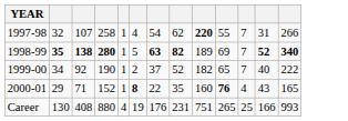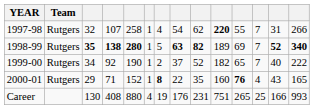 <table class="wikitable">
 <tr>
 <th>YEAR</th>
+<th>Team</th>
 <th></th>
 <th></th>
 <th></th>
 <th></th>
 <th></th>
 <th></th>
 <th></th>
 <th></th>
 <th></th>
 <th></th>
 <th></th>
 <th></th>
 </tr>
 <tr>
 <td>1997-98</td>
+<td>Rutgers</td>
 <td>32</td>
 <td>107</td>
 <td>258</td>
 <td>1</td>
 <td>4</td>
 <td>54</td>
 <td>62</td>
 <td><strong>220</strong></td>
 <td>55</td>
 <td>7</td>
 <td>31</td>
 <td>266</td>
 </tr>
 <tr>
 <td>1998-99</td>
+<td>Rutgers</td>
 <td><strong>35</strong></td>
 <td><strong>138</strong></td>
 <td><strong>280</strong></td>
 <td>1</td>
 <td>5</td>
 <td><strong>63</strong></td>
 <td><strong>82</strong></td>
 <td>189</td>
 <td>69</td>
 <td>7</td>
 <td><strong>52</strong></td>
 <td><strong>340</strong></td>
 </tr>
 <tr>
 <td>1999-00</td>
+<td>Rutgers</td>
 <td>34</td>
 <td>92</td>
 <td>190</td>
 <td>1</td>
 <td>2</td>
 <td>37</td>
 <td>52</td>
 <td>182</td>
 <td>65</td>
 <td>7</td>
 <td>40</td>
 <td>222</td>
 </tr>
 <tr>
 <td>2000-01</td>
+<td>Rutgers</td>
 <td>29</td>
 <td>71</td>
 <td>152</td>
 <td>1</td>
 <td><strong>8</strong></td>
 <td>22</td>
 <td>35</td>
 <td>160</td>
 <td><strong>76</strong></td>
 <td>4</td>
 <td>43</td>
 <td>165</td>
 </tr>
 <tr>
 <td>Career</td>
+<td></td>
 <td>130</td>
 <td>408</td>
 <td>880</td>
 <td>4</td>
 <td>19</td>
 <td>176</td>
 <td>231</td>
 <td>751</td>
 <td>265</td>
 <td>25</td>
 <td>166</td>
 <td>993</td>
 </tr>
 </table>
